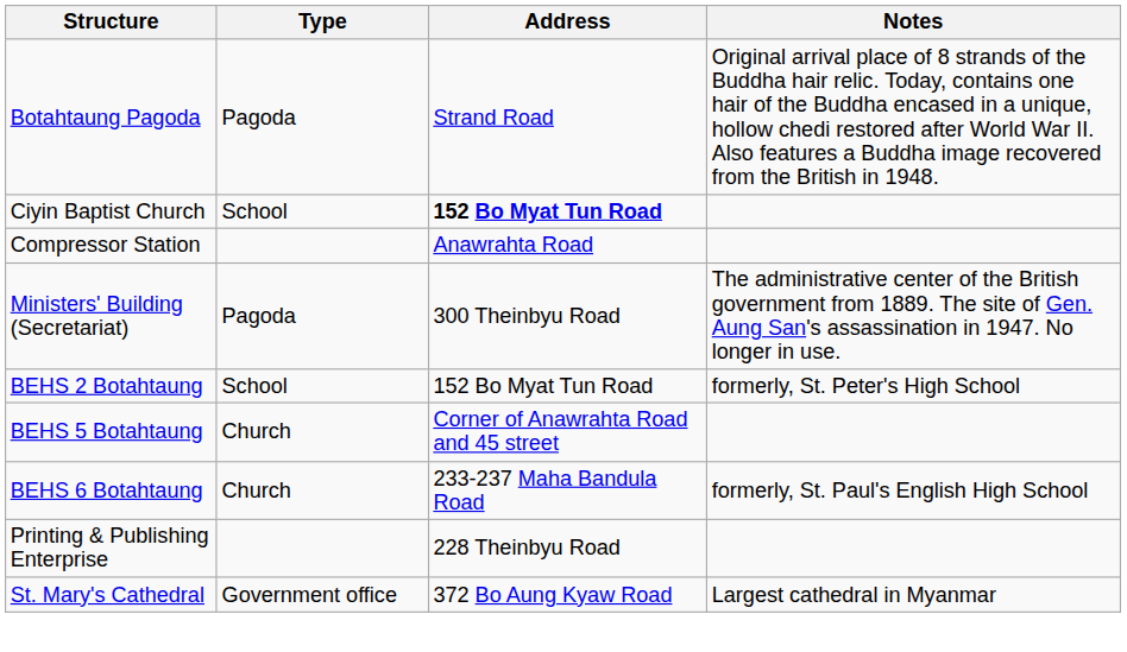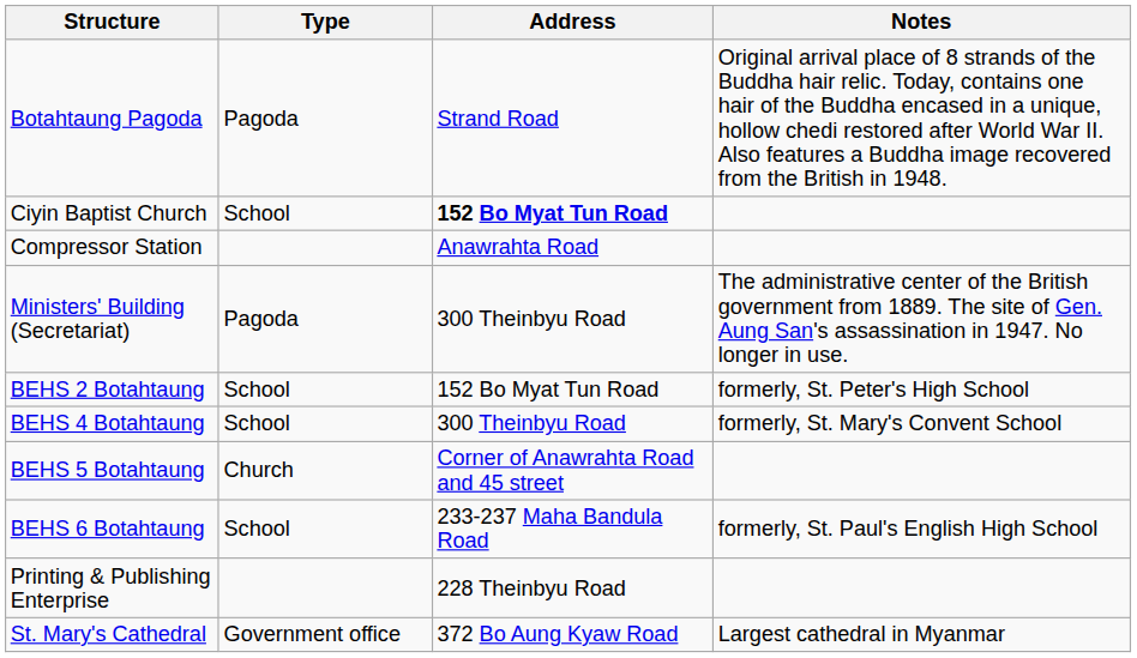 <table class="wikitable" border="1">
 <tr>
 <th width="150">Structure</th>
 <th width="150">Type</th>
 <th width="200">Address</th>
 <th width="300">Notes</th>
 </tr>
 <tr>
 <td><a href='#'>Botahtaung Pagoda</a></td>
 <td>Pagoda</td>
 <td><a href='#'>Strand Road</a></td>
 <td>Original arrival place of 8 strands of the Buddha hair relic.  Today, contains one hair of the Buddha encased in a unique, hollow chedi restored after World War II.  Also features a Buddha image recovered from the British in 1948.</td>
 </tr>
 <tr>
 <td>Ciyin Baptist Church</td>
 <td>School</td>
 <td><strong>152 <a href='#'>Bo Myat Tun Road</a></strong></td>
 <td></td>
 </tr>
 <tr>
 <td>Compressor Station</td>
 <td></td>
 <td><a href='#'>Anawrahta Road</a></td>
 <td></td>
 </tr>
 <tr>
 <td><a href='#'>Ministers' Building</a> (Secretariat)</td>
 <td>Pagoda</td>
 <td>300 Theinbyu Road</td>
 <td>The administrative center of the British government from 1889.  The site of <a href='#'>Gen. Aung San</a>'s assassination in 1947. No longer in use.</td>
 </tr>
 <tr>
 <td><a href='#'>BEHS 2 Botahtaung</a></td>
 <td>School</td>
 <td>152 Bo Myat Tun Road</td>
 <td>formerly, St. Peter's High School</td>
 </tr>
 <tr>
+<td><a href='#'>BEHS 4 Botahtaung</a></td>
+<td>School</td>
+<td>300 <a href='#'>Theinbyu Road</a></td>
+<td>formerly, St. Mary's Convent School</td>
+</tr>
+<tr>
 <td><a href='#'>BEHS 5 Botahtaung</a></td>
 <td>Church</td>
 <td><a href='#'>Corner of Anawrahta Road and 45 street</a></td>
 </tr>
 <tr>
 <td><a href='#'>BEHS 6 Botahtaung</a></td>
-<td>Church</td>
+<td>School</td>
 <td>233-237 <a href='#'>Maha Bandula Road</a></td>
 <td>formerly, St. Paul's English High School</td>
 </tr>
 <tr>
 <td>Printing & Publishing  Enterprise</td>
 <td></td>
 <td>228 Theinbyu Road</td>
 <td></td>
 </tr>
 <tr>
 <td><a href='#'>St. Mary's Cathedral</a></td>
 <td>Government office</td>
 <td>372 <a href='#'>Bo Aung Kyaw Road</a></td>
 <td>Largest cathedral in Myanmar</td>
 </tr>
 </table>
